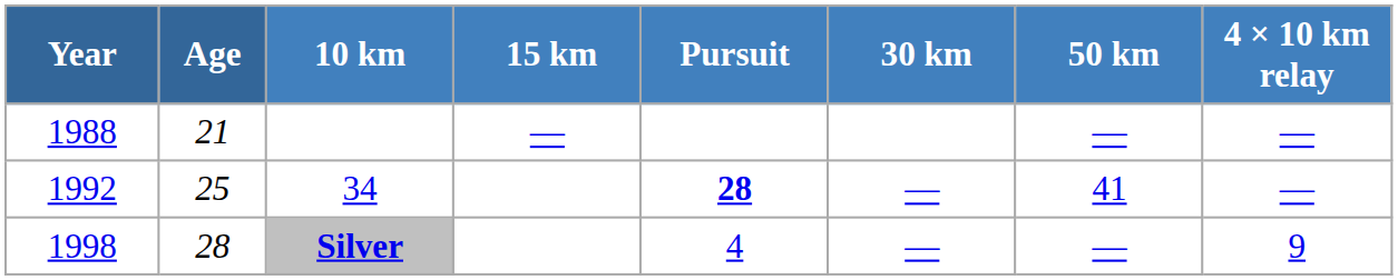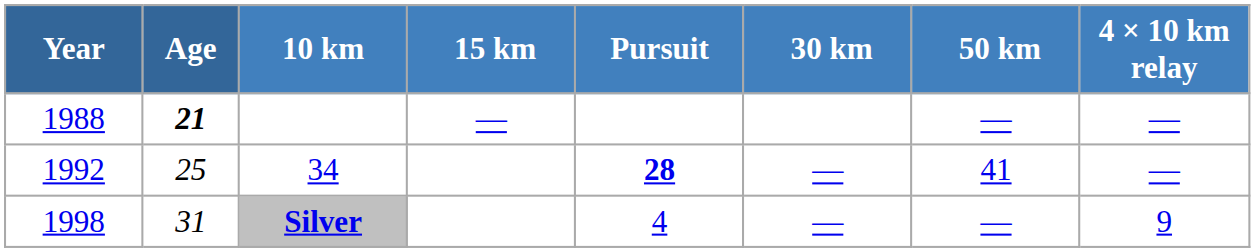 <table class="wikitable" style="font-size:95%; text-align:center; border:grey solid 1px; border-collapse:collapse; background:#ffffff;">
 <tr>
 <th style="background-color:#369; color:white; width:60px;"> Year </th>
 <th style="background-color:#369; color:white; width:40px;"> Age </th>
 <th style="background-color:#4180be; color:white; width:75px;"> 10 km </th>
 <th style="background-color:#4180be; color:white; width:75px;"> 15 km</th>
 <th style="background-color:#4180be; color:white; width:75px;"> Pursuit </th>
 <th style="background-color:#4180be; color:white; width:75px;"> 30 km</th>
 <th style="background-color:#4180be; color:white; width:75px;"> 50 km</th>
 <th style="background-color:#4180be; color:white; width:75px;"> 4 × 10 km <br> relay </th>
 </tr>
 <tr>
 <td><a href='#'>1988</a></td>
-<td><em>21</em></td>
+<td><strong><em>21</em></strong></td>
 <td></td>
 <td><a href='#'>—</a></td>
 <td></td>
 <td><a href='#'></a></td>
 <td><a href='#'>—</a></td>
 <td><a href='#'>—</a></td>
 </tr>
 <tr>
 <td><a href='#'>1992</a></td>
 <td><em>25</em></td>
 <td><a href='#'>34</a></td>
 <td></td>
 <td><strong><a href='#'>28</a></strong></td>
 <td><a href='#'>—</a></td>
 <td><a href='#'>41</a></td>
 <td><a href='#'>—</a></td>
 </tr>
 <tr>
 <td><a href='#'>1998</a></td>
-<td><em>28</em></td>
+<td><em>31</em></td>
 <td style="background:silver;"><a href='#'><strong>Silver</strong></a></td>
 <td></td>
 <td><a href='#'>4</a></td>
 <td><a href='#'>—</a></td>
 <td><a href='#'>—</a></td>
 <td><a href='#'>9</a></td>
 </tr>
 </table>
